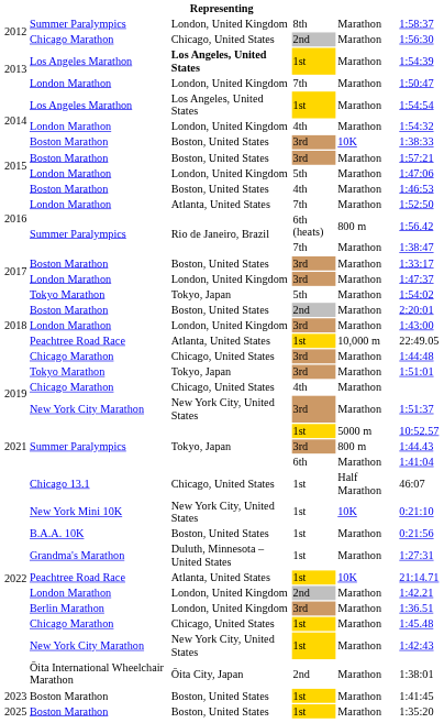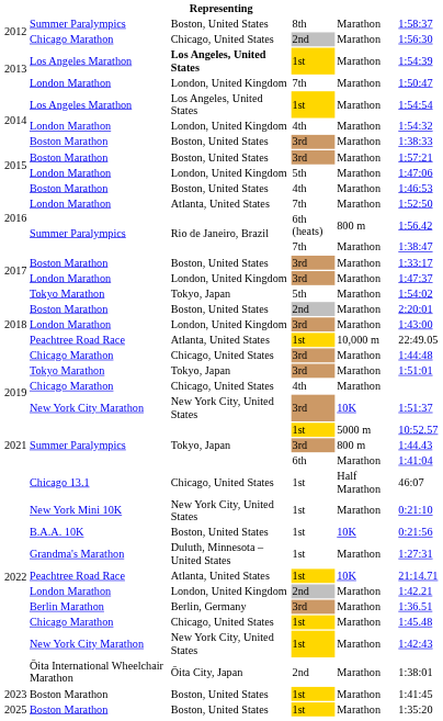 <table>
 <tr>
 <th colspan="6">Representing </th>
 </tr>
 <tr>
 <td rowspan=2>2012</td>
 <td><a href='#'>Summer Paralympics</a></td>
-<td>London, United Kingdom</td>
+<td>Boston, United States</td>
 <td>8th</td>
 <td>Marathon</td>
 <td><a href='#'>1:58:37</a></td>
 </tr>
 <tr>
 <td><a href='#'>Chicago Marathon</a></td>
 <td>Chicago, United States</td>
 <td bgcolor=silver>2nd</td>
 <td>Marathon</td>
 <td><a href='#'>1:56:30</a></td>
 </tr>
 <tr>
 <td rowspan=2>2013</td>
 <td><a href='#'>Los Angeles Marathon</a></td>
 <td><strong>Los Angeles, United States</strong></td>
 <td bgcolor=gold>1st</td>
 <td>Marathon</td>
 <td><a href='#'>1:54:39</a></td>
 </tr>
 <tr>
 <td><a href='#'>London Marathon</a></td>
 <td>London, United Kingdom</td>
 <td>7th</td>
 <td>Marathon</td>
 <td><a href='#'>1:50:47</a></td>
 </tr>
 <tr>
 <td rowspan=3>2014</td>
 <td><a href='#'>Los Angeles Marathon</a></td>
 <td>Los Angeles, United States</td>
 <td bgcolor=gold>1st</td>
 <td>Marathon</td>
 <td><a href='#'>1:54:54</a></td>
 </tr>
 <tr>
 <td><a href='#'>London Marathon</a></td>
 <td>London, United Kingdom</td>
 <td>4th</td>
 <td>Marathon</td>
 <td><a href='#'>1:54:32</a></td>
 </tr>
 <tr>
 <td><a href='#'>Boston Marathon</a></td>
 <td>Boston, United States</td>
 <td bgcolor=cc9966>3rd</td>
-<td><a href='#'>10K</a></td>
+<td>Marathon</td>
 <td><a href='#'>1:38:33</a></td>
 </tr>
 <tr>
 <td rowspan=2>2015</td>
 <td><a href='#'>Boston Marathon</a></td>
 <td>Boston, United States</td>
 <td bgcolor=cc9966>3rd</td>
 <td>Marathon</td>
 <td><a href='#'>1:57:21</a></td>
 </tr>
 <tr>
 <td><a href='#'>London Marathon</a></td>
 <td>London, United Kingdom</td>
 <td>5th</td>
 <td>Marathon</td>
 <td><a href='#'>1:47:06</a></td>
 </tr>
 <tr>
 <td rowspan=4>2016</td>
 <td><a href='#'>Boston Marathon</a></td>
 <td>Boston, United States</td>
 <td>4th</td>
 <td>Marathon</td>
 <td><a href='#'>1:46:53</a></td>
 </tr>
 <tr>
 <td><a href='#'>London Marathon</a></td>
 <td>Atlanta, United States</td>
 <td>7th</td>
 <td>Marathon</td>
 <td><a href='#'>1:52:50</a></td>
 </tr>
 <tr>
 <td rowspan=2><a href='#'>Summer Paralympics</a></td>
 <td rowspan=2>Rio de Janeiro, Brazil</td>
 <td>6th (heats)</td>
 <td>800 m</td>
 <td><a href='#'>1:56.42</a></td>
 </tr>
 <tr>
 <td>7th</td>
 <td>Marathon</td>
 <td><a href='#'>1:38:47</a></td>
 </tr>
 <tr>
 <td rowspan=2>2017</td>
 <td><a href='#'>Boston Marathon</a></td>
 <td>Boston, United States</td>
 <td bgcolor=cc9966>3rd</td>
 <td>Marathon</td>
 <td><a href='#'>1:33:17</a></td>
 </tr>
 <tr>
 <td><a href='#'>London Marathon</a></td>
 <td>London, United Kingdom</td>
 <td bgcolor=cc9966>3rd</td>
 <td>Marathon</td>
 <td><a href='#'>1:47:37</a></td>
 </tr>
 <tr>
 <td rowspan=5>2018</td>
 <td><a href='#'>Tokyo Marathon</a></td>
 <td>Tokyo, Japan</td>
 <td>5th</td>
 <td>Marathon</td>
 <td><a href='#'>1:54:02</a></td>
 </tr>
 <tr>
 <td><a href='#'>Boston Marathon</a></td>
 <td>Boston, United States</td>
 <td bgcolor=silver>2nd</td>
 <td>Marathon</td>
 <td><a href='#'>2:20:01</a></td>
 </tr>
 <tr>
 <td><a href='#'>London Marathon</a></td>
 <td>London, United Kingdom</td>
 <td bgcolor=cc9966>3rd</td>
 <td>Marathon</td>
 <td><a href='#'>1:43:00</a></td>
 </tr>
 <tr>
 <td><a href='#'>Peachtree Road Race</a></td>
 <td>Atlanta, United States</td>
 <td bgcolor=gold>1st</td>
 <td>10,000 m</td>
 <td>22:49.05</td>
 </tr>
 <tr>
 <td><a href='#'>Chicago Marathon</a></td>
 <td>Chicago, United States</td>
 <td bgcolor=cc9966>3rd</td>
 <td>Marathon</td>
 <td><a href='#'>1:44:48</a></td>
 </tr>
 <tr>
 <td rowspan=3>2019</td>
 <td><a href='#'>Tokyo Marathon</a></td>
 <td>Tokyo, Japan</td>
 <td bgcolor=cc9966>3rd</td>
 <td>Marathon</td>
 <td><a href='#'>1:51:01</a></td>
 </tr>
 <tr>
 <td><a href='#'>Chicago Marathon</a></td>
 <td>Chicago, United States</td>
 <td>4th</td>
 <td>Marathon</td>
 <td></td>
 </tr>
 <tr>
 <td><a href='#'>New York City Marathon</a></td>
 <td>New York City, United States</td>
 <td bgcolor=cc9966>3rd</td>
-<td>Marathon</td>
+<td><a href='#'>10K</a></td>
 <td><a href='#'>1:51:37</a></td>
 </tr>
 <tr>
 <td rowspan=3>2021</td>
 <td rowspan=3><a href='#'>Summer Paralympics</a></td>
 <td rowspan=3>Tokyo, Japan</td>
 <td bgcolor=gold>1st</td>
 <td>5000 m</td>
 <td><a href='#'>10:52.57</a></td>
 </tr>
 <tr>
 <td bgcolor=cc9966>3rd</td>
 <td>800 m</td>
 <td><a href='#'>1:44.43</a></td>
 </tr>
 <tr>
 <td>6th</td>
 <td>Marathon</td>
 <td><a href='#'>1:41:04</a></td>
 </tr>
 <tr>
 <td rowspan=10>2022</td>
 <td><a href='#'>Chicago 13.1</a></td>
 <td>Chicago, United States</td>
 <td>1st</td>
 <td>Half Marathon</td>
 <td>46:07</td>
 </tr>
 <tr>
 <td><a href='#'>New York Mini 10K</a></td>
 <td>New York City, United States</td>
 <td>1st</td>
-<td><a href='#'>10K</a></td>
+<td>Marathon</td>
 <td><a href='#'>0:21:10</a></td>
 </tr>
 <tr>
 <td><a href='#'>B.A.A. 10K</a></td>
 <td>Boston, United States</td>
 <td>1st</td>
-<td>Marathon</td>
+<td><a href='#'>10K</a></td>
 <td><a href='#'>0:21:56</a></td>
 </tr>
 <tr>
 <td><a href='#'>Grandma's Marathon</a></td>
 <td>Duluth, Minnesota – United States</td>
 <td>1st</td>
 <td>Marathon</td>
 <td><a href='#'>1:27:31</a></td>
 </tr>
 <tr>
 <td><a href='#'>Peachtree Road Race</a></td>
 <td>Atlanta, United States</td>
 <td bgcolor=gold>1st</td>
 <td><a href='#'>10K</a></td>
 <td><a href='#'>21:14.71</a></td>
 </tr>
 <tr>
 <td><a href='#'>London Marathon</a></td>
 <td>London, United Kingdom</td>
 <td bgcolor=silver>2nd</td>
 <td>Marathon</td>
 <td><a href='#'>1:42.21</a></td>
 </tr>
 <tr>
 <td><a href='#'>Berlin Marathon</a></td>
-<td>London, United Kingdom</td>
+<td>Berlin, Germany</td>
 <td bgcolor=cc9966>3rd</td>
 <td>Marathon</td>
 <td><a href='#'>1:36.51</a></td>
 </tr>
 <tr>
 <td><a href='#'>Chicago Marathon</a></td>
 <td>Chicago, United States</td>
 <td bgcolor=gold>1st</td>
 <td>Marathon</td>
 <td><a href='#'>1:45.48</a></td>
 </tr>
 <tr>
 <td><a href='#'>New York City Marathon</a></td>
 <td>New York City, United States</td>
 <td bgcolor=gold>1st</td>
 <td>Marathon</td>
 <td><a href='#'>1:42:43</a></td>
 </tr>
 <tr>
 <td>Ōita International Wheelchair Marathon</td>
 <td>Ōita City, Japan</td>
 <td>2nd</td>
 <td>Marathon</td>
 <td>1:38:01</td>
 </tr>
 <tr>
 <td rowspan=1>2023</td>
 <td>Boston Marathon</td>
 <td>Boston, United States</td>
 <td bgcolor=gold>1st</td>
 <td>Marathon</td>
 <td>1:41:45</td>
 </tr>
 <tr>
 <td rowspan=10>2025</td>
 <td><a href='#'>Boston Marathon</a></td>
 <td>Boston, United States</td>
 <td bgcolor=gold>1st</td>
 <td>Marathon</td>
 <td>1:35:20 </td>
 </tr>
 </table>
